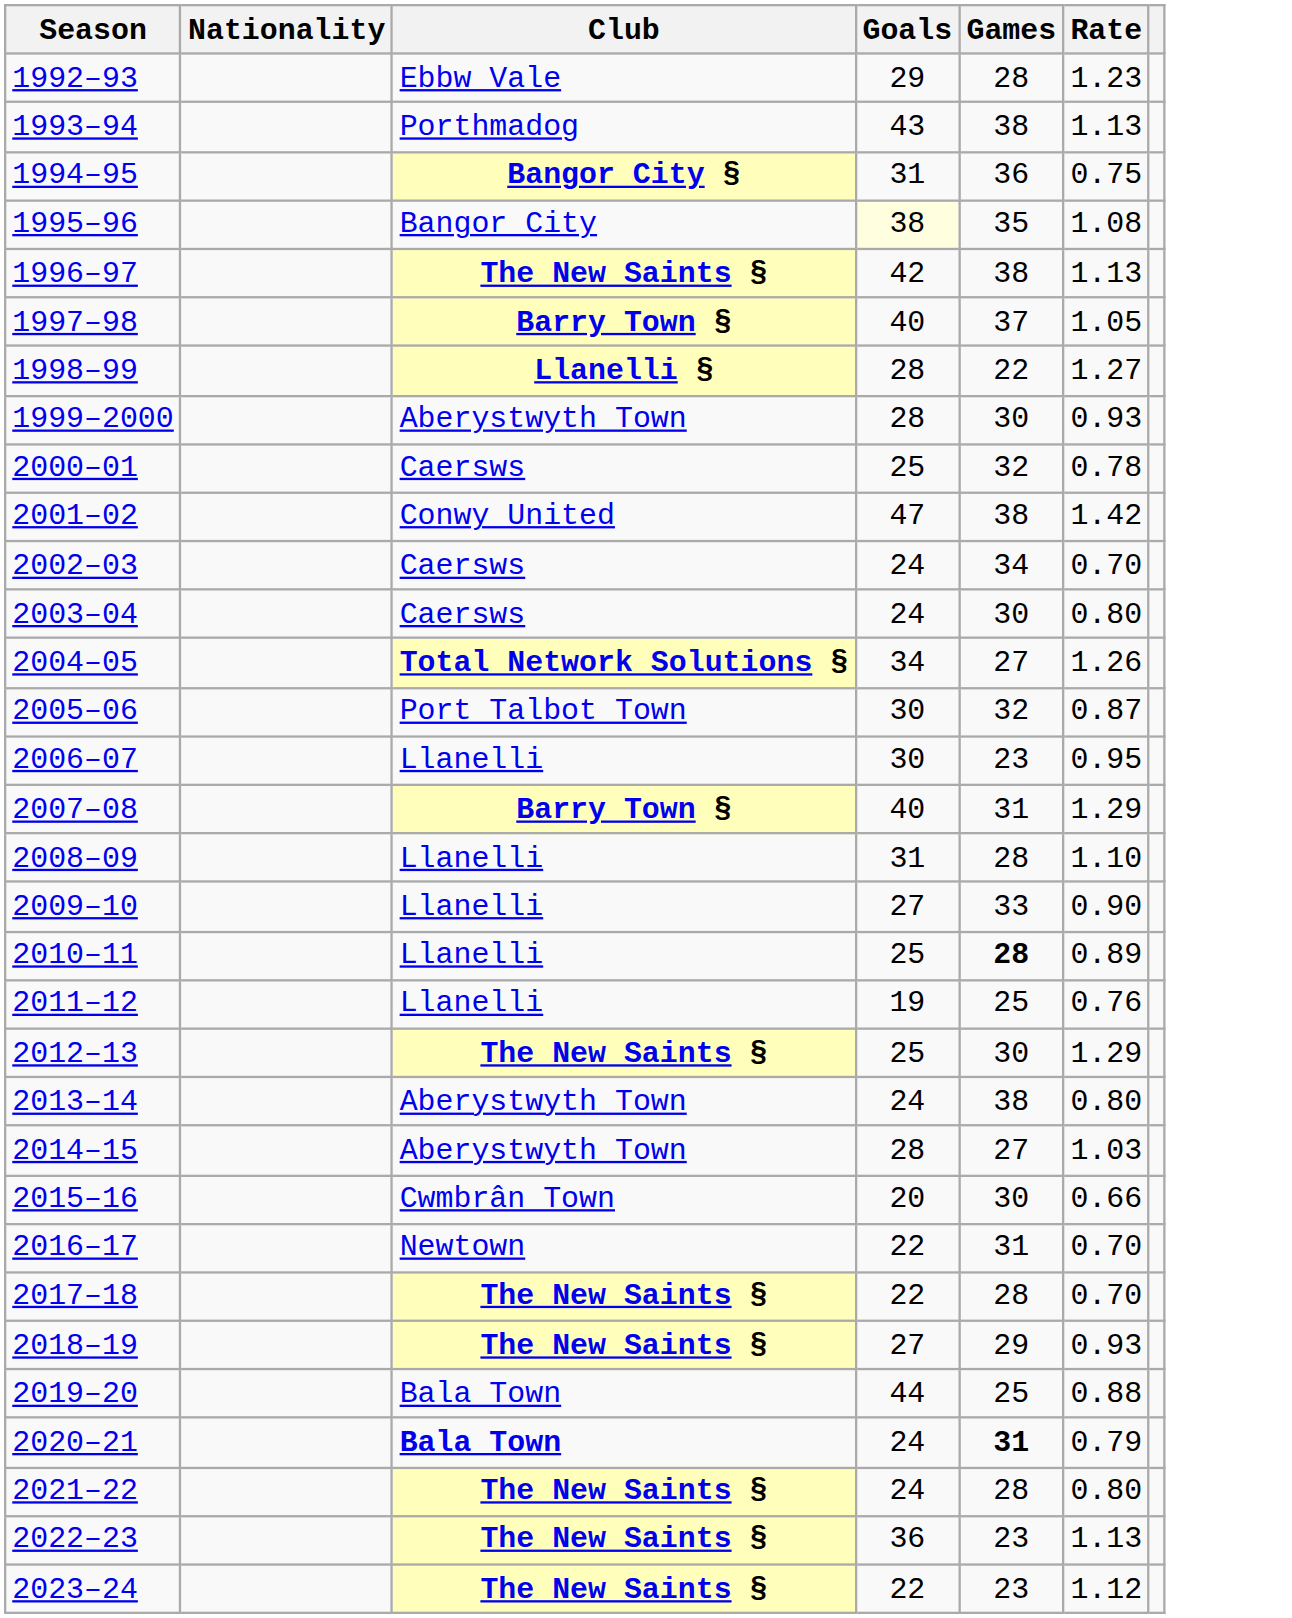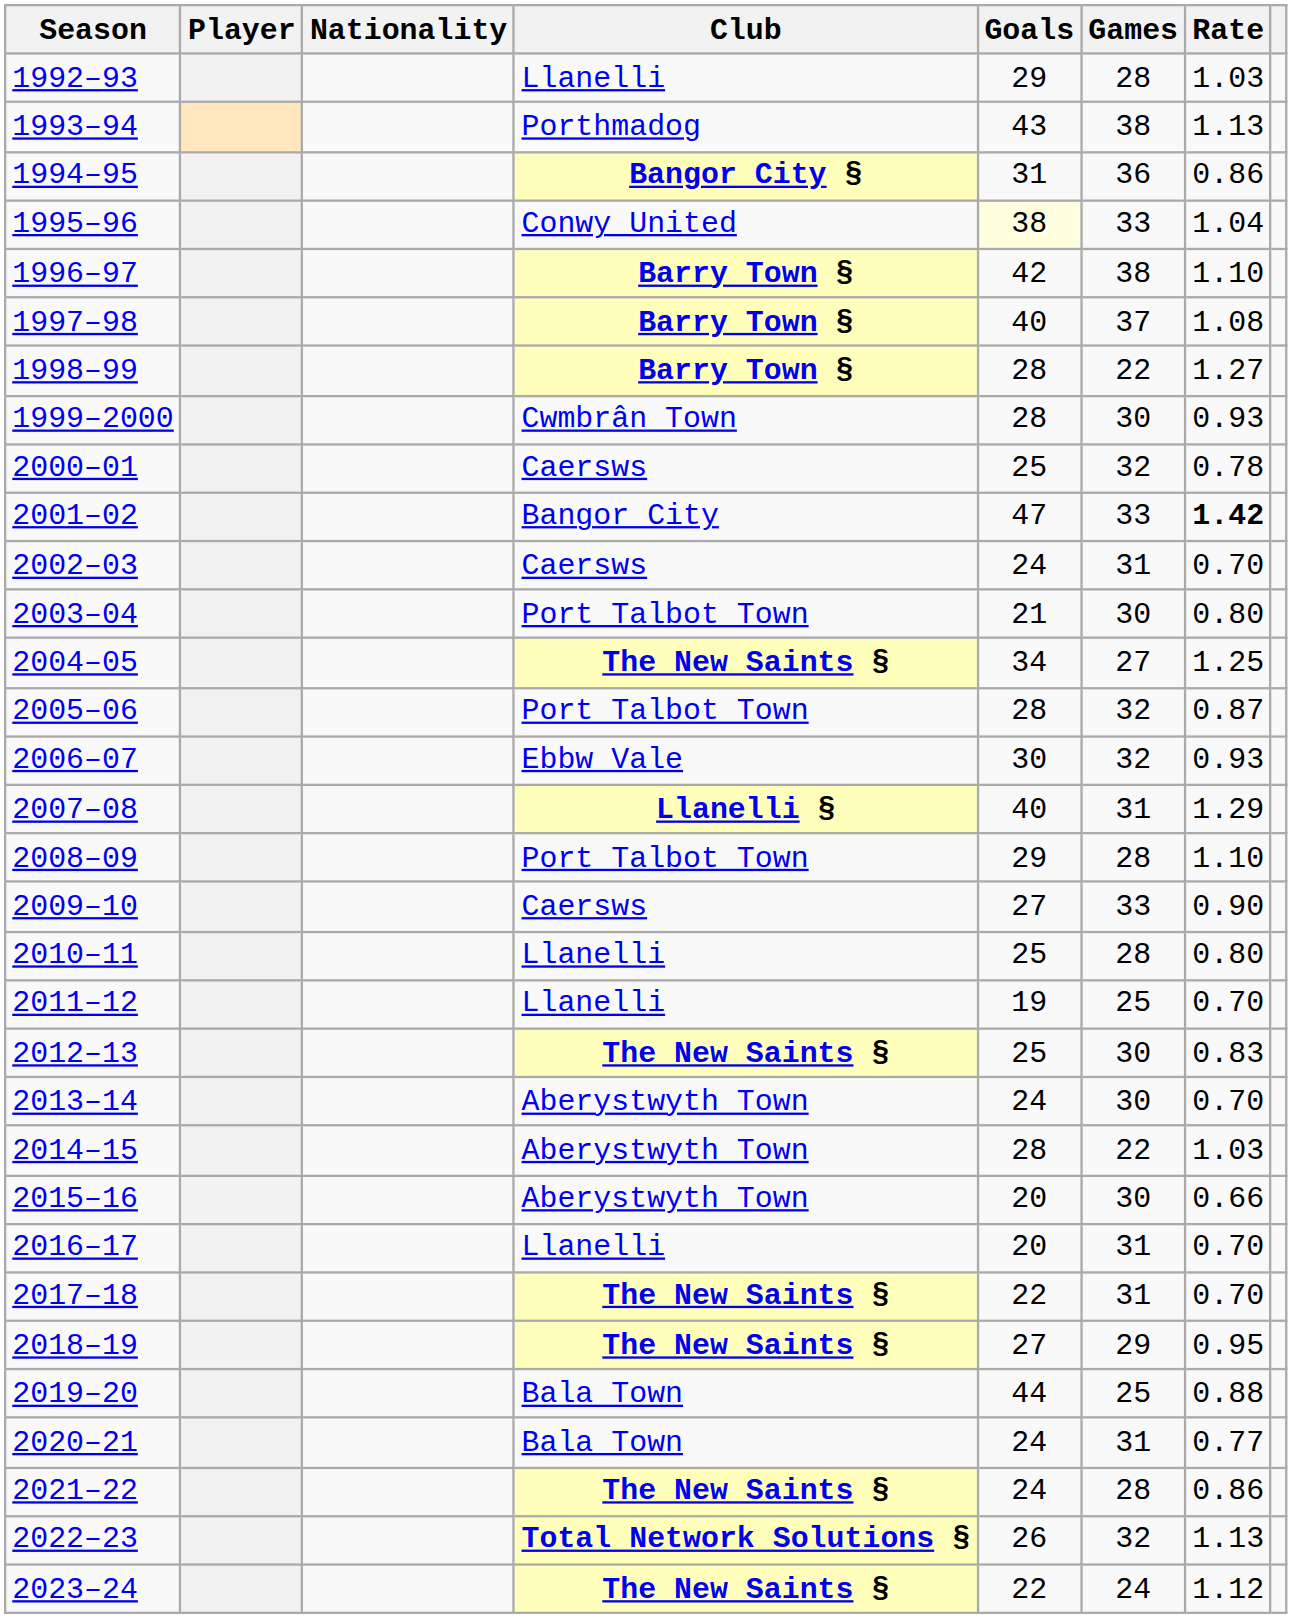 <table class="wikitable sortable plainrowheaders">
 <tr>
 <th scope="col">Season</th>
+<th scope="col">Player</th>
 <th scope="col">Nationality</th>
 <th scope="col">Club</th>
 <th scope="col">Goals</th>
 <th scope="col">Games</th>
 <th scope="col">Rate</th>
 <th scope="col" class="unsortable"></th>
 </tr>
 <tr>
 <td><a href='#'>1992–93</a></td>
+<th scope="row"></th>
 <td></td>
-<td><a href='#'>Ebbw Vale</a></td>
+<td><a href='#'>Llanelli</a></td>
 <td style="text-align:center">29</td>
 <td style="text-align:center">28</td>
-<td style="text-align:center">1.23</td>
+<td style="text-align:center">1.03</td>
 <td style="text-align:center"></td>
 </tr>
 <tr>
 <td><a href='#'>1993–94</a></td>
+<th scope="row" style="background:#FFE6BD"> </th>
 <td></td>
 <td><a href='#'>Porthmadog</a></td>
 <td style="text-align:center">43</td>
 <td style="text-align:center">38</td>
 <td style="text-align:center">1.13</td>
 <td style="text-align:center"></td>
 </tr>
 <tr>
 <td><a href='#'>1994–95</a></td>
+<th scope="row"></th>
 <td></td>
 <th scope="row" style="background:#ffb"><a href='#'>Bangor City</a> §</th>
 <td style="text-align:center">31</td>
 <td style="text-align:center">36</td>
-<td style="text-align:center">0.75</td>
+<td style="text-align:center">0.86</td>
 <td style="text-align:center"></td>
 </tr>
 <tr>
 <td><a href='#'>1995–96</a></td>
+<th scope="row"></th>
 <td></td>
-<td><a href='#'>Bangor City</a></td>
+<td><a href='#'>Conwy United</a></td>
 <td style="background: lightyellow; text-align:center">38</td>
-<td style="text-align:center">35</td>
+<td style="text-align:center">33</td>
+<td style="text-align:center">1.04</td>
+<td style="text-align:center"></td>
+</tr>
+<tr>
+<td><a href='#'>1996–97</a></td>
+<th scope="row"></th>
+<td></td>
+<th scope="row" style="background:#ffb"><a href='#'>Barry Town</a> §</th>
+<td style="text-align:center">42</td>
+<td style="text-align:center">38</td>
+<td style="text-align:center">1.10</td>
+<td style="text-align:center"></td>
+</tr>
+<tr>
+<td><a href='#'>1997–98</a></td>
+<th scope="row"></th>
+<td></td>
+<th scope="row" style="background:#ffb"><a href='#'>Barry Town</a> §</th>
+<td style="text-align:center">40</td>
+<td style="text-align:center">37</td>
 <td style="text-align:center">1.08</td>
 <td style="text-align:center"></td>
 </tr>
 <tr>
-<td><a href='#'>1996–97</a></td>
-<td></td>
-<th scope="row" style="background:#ffb"><a href='#'>The New Saints</a> §</th>
-<td style="text-align:center">42</td>
-<td style="text-align:center">38</td>
-<td style="text-align:center">1.13</td>
-<td style="text-align:center"></td>
-</tr>
-<tr>
-<td><a href='#'>1997–98</a></td>
+<td><a href='#'>1998–99</a></td>
+<th scope="row"></th>
 <td></td>
 <th scope="row" style="background:#ffb"><a href='#'>Barry Town</a> §</th>
-<td style="text-align:center">40</td>
-<td style="text-align:center">37</td>
-<td style="text-align:center">1.05</td>
-<td style="text-align:center"></td>
-</tr>
-<tr>
-<td><a href='#'>1998–99</a></td>
-<td></td>
-<th scope="row" style="background:#ffb"><a href='#'>Llanelli</a> §</th>
 <td style="text-align:center">28</td>
 <td style="text-align:center">22</td>
 <td style="text-align:center">1.27</td>
 <td style="text-align:center"></td>
 </tr>
 <tr>
 <td><a href='#'>1999–2000</a></td>
+<th scope="row"></th>
 <td></td>
-<td><a href='#'>Aberystwyth Town</a></td>
+<td><a href='#'>Cwmbrân Town</a></td>
 <td style="text-align:center">28</td>
 <td style="text-align:center">30</td>
 <td style="text-align:center">0.93</td>
 <td style="text-align:center"></td>
 </tr>
 <tr>
 <td><a href='#'>2000–01</a></td>
+<th scope="row"></th>
 <td></td>
 <td><a href='#'>Caersws</a></td>
 <td style="text-align:center">25</td>
 <td style="text-align:center">32</td>
 <td style="text-align:center">0.78</td>
 <td style="text-align:center"></td>
 </tr>
 <tr>
 <td><a href='#'>2001–02</a></td>
+<th scope="row"></th>
 <td></td>
-<td><a href='#'>Conwy United</a></td>
+<td><a href='#'>Bangor City</a></td>
 <td style="text-align:center">47</td>
-<td style="text-align:center">38</td>
-<td style="text-align:center">1.42</td>
+<td style="text-align:center">33</td>
+<td style="text-align:center"><strong>1.42</strong></td>
 <td style="text-align:center"></td>
 </tr>
 <tr>
 <td><a href='#'>2002–03</a></td>
+<th scope="row"></th>
 <td></td>
 <td><a href='#'>Caersws</a></td>
 <td style="text-align:center">24</td>
-<td style="text-align:center">34</td>
+<td style="text-align:center">31</td>
 <td style="text-align:center">0.70</td>
 <td style="text-align:center"></td>
 </tr>
 <tr>
 <td><a href='#'>2003–04</a></td>
+<th scope="row"></th>
 <td></td>
-<td><a href='#'>Caersws</a></td>
-<td style="text-align:center">24</td>
+<td><a href='#'>Port Talbot Town</a></td>
+<td style="text-align:center">21</td>
 <td style="text-align:center">30</td>
 <td style="text-align:center">0.80</td>
 <td style="text-align:center"></td>
 </tr>
 <tr>
 <td><a href='#'>2004–05</a></td>
+<th scope="row"></th>
 <td></td>
-<th scope="row" style="background:#ffb"><a href='#'>Total Network Solutions</a> §</th>
+<th scope="row" style="background:#ffb"><a href='#'>The New Saints</a> §</th>
 <td style="text-align:center">34</td>
 <td style="text-align:center">27</td>
-<td style="text-align:center">1.26</td>
+<td style="text-align:center">1.25</td>
 <td style="text-align:center"></td>
 </tr>
 <tr>
 <td><a href='#'>2005–06</a></td>
+<th scope="row"></th>
 <td></td>
 <td><a href='#'>Port Talbot Town</a></td>
-<td style="text-align:center">30</td>
+<td style="text-align:center">28</td>
 <td style="text-align:center">32</td>
 <td style="text-align:center">0.87</td>
 <td style="text-align:center"></td>
 </tr>
 <tr>
 <td><a href='#'>2006–07</a></td>
+<th scope="row"></th>
 <td></td>
-<td><a href='#'>Llanelli</a></td>
+<td><a href='#'>Ebbw Vale</a></td>
 <td style="text-align:center">30</td>
-<td style="text-align:center">23</td>
-<td style="text-align:center">0.95</td>
+<td style="text-align:center">32</td>
+<td style="text-align:center">0.93</td>
 <td style="text-align:center"></td>
 </tr>
 <tr>
 <td><a href='#'>2007–08</a></td>
+<th scope="row"></th>
 <td></td>
-<th scope="row" style="background:#ffb"><a href='#'>Barry Town</a> §</th>
+<th scope="row" style="background:#ffb"><a href='#'>Llanelli</a> §</th>
 <td style="text-align:center">40</td>
 <td style="text-align:center">31</td>
 <td style="text-align:center">1.29</td>
 <td style="text-align:center"></td>
 </tr>
 <tr>
 <td><a href='#'>2008–09</a></td>
+<th scope="row"></th>
 <td></td>
-<td><a href='#'>Llanelli</a></td>
-<td style="text-align:center">31</td>
+<td><a href='#'>Port Talbot Town</a></td>
+<td style="text-align:center">29</td>
 <td style="text-align:center">28</td>
 <td style="text-align:center">1.10</td>
 <td style="text-align:center"></td>
 </tr>
 <tr>
 <td><a href='#'>2009–10</a></td>
+<th scope="row"></th>
 <td></td>
-<td><a href='#'>Llanelli</a></td>
+<td><a href='#'>Caersws</a></td>
 <td style="text-align:center">27</td>
 <td style="text-align:center">33</td>
 <td style="text-align:center">0.90</td>
 <td style="text-align:center"></td>
 </tr>
 <tr>
 <td><a href='#'>2010–11</a></td>
+<th scope="row"></th>
 <td></td>
 <td><a href='#'>Llanelli</a></td>
 <td style="text-align:center">25</td>
-<td style="text-align:center"><strong>28</strong></td>
-<td style="text-align:center">0.89</td>
+<td style="text-align:center">28</td>
+<td style="text-align:center">0.80</td>
 <td style="text-align:center"></td>
 </tr>
 <tr>
 <td><a href='#'>2011–12</a></td>
+<th scope="row"></th>
 <td></td>
 <td><a href='#'>Llanelli</a></td>
 <td style="text-align:center">19</td>
 <td style="text-align:center">25</td>
-<td style="text-align:center">0.76</td>
+<td style="text-align:center">0.70</td>
 <td style="text-align:center"></td>
 </tr>
 <tr>
 <td><a href='#'>2012–13</a></td>
+<th scope="row"></th>
 <td></td>
 <th scope="row" style="background:#ffb"><a href='#'>The New Saints</a> §</th>
 <td style="text-align:center">25</td>
 <td style="text-align:center">30</td>
-<td style="text-align:center">1.29</td>
+<td style="text-align:center">0.83</td>
 <td style="text-align:center"></td>
 </tr>
 <tr>
 <td><a href='#'>2013–14</a></td>
+<th scope="row"></th>
 <td></td>
 <td><a href='#'>Aberystwyth Town</a></td>
 <td style="text-align:center">24</td>
-<td style="text-align:center">38</td>
-<td style="text-align:center">0.80</td>
+<td style="text-align:center">30</td>
+<td style="text-align:center">0.70</td>
 <td style="text-align:center"></td>
 </tr>
 <tr>
 <td><a href='#'>2014–15</a></td>
+<th scope="row"></th>
 <td></td>
 <td><a href='#'>Aberystwyth Town</a></td>
 <td style="text-align:center">28</td>
-<td style="text-align:center">27</td>
+<td style="text-align:center">22</td>
 <td style="text-align:center">1.03</td>
 <td style="text-align:center"></td>
 </tr>
 <tr>
 <td><a href='#'>2015–16</a></td>
+<th scope="row"></th>
 <td></td>
-<td><a href='#'>Cwmbrân Town</a></td>
+<td><a href='#'>Aberystwyth Town</a></td>
 <td style="text-align:center">20</td>
 <td style="text-align:center">30</td>
 <td style="text-align:center">0.66</td>
 <td style="text-align:center"></td>
 </tr>
 <tr>
 <td><a href='#'>2016–17</a></td>
+<th scope="row"></th>
 <td></td>
-<td><a href='#'>Newtown</a></td>
+<td><a href='#'>Llanelli</a></td>
+<td style="text-align:center">20</td>
+<td style="text-align:center">31</td>
+<td style="text-align:center">0.70</td>
+<td style="text-align:center"></td>
+</tr>
+<tr>
+<td><a href='#'>2017–18</a></td>
+<th scope="row"></th>
+<td></td>
+<th scope="row" style="background:#ffb"><a href='#'>The New Saints</a> §</th>
 <td style="text-align:center">22</td>
 <td style="text-align:center">31</td>
 <td style="text-align:center">0.70</td>
 <td style="text-align:center"></td>
 </tr>
 <tr>
-<td><a href='#'>2017–18</a></td>
-<td></td>
-<th scope="row" style="background:#ffb"><a href='#'>The New Saints</a> §</th>
-<td style="text-align:center">22</td>
-<td style="text-align:center">28</td>
-<td style="text-align:center">0.70</td>
-<td style="text-align:center"></td>
-</tr>
-<tr>
 <td><a href='#'>2018–19</a></td>
+<th scope="row"></th>
 <td></td>
 <th scope="row" style="background:#ffb"><a href='#'>The New Saints</a> §</th>
 <td style="text-align:center">27</td>
 <td style="text-align:center">29</td>
-<td style="text-align:center">0.93</td>
+<td style="text-align:center">0.95</td>
 <td style="text-align:center"></td>
 </tr>
 <tr>
 <td><a href='#'>2019–20</a></td>
+<th scope="row"></th>
 <td></td>
 <td><a href='#'>Bala Town</a></td>
 <td style="text-align:center">44</td>
 <td style="text-align:center">25</td>
 <td style="text-align:center">0.88</td>
 <td style="text-align:center"></td>
 </tr>
 <tr>
 <td><a href='#'>2020–21</a></td>
+<th scope="row"></th>
 <td></td>
-<td><strong><a href='#'>Bala Town</a></strong></td>
+<td><a href='#'>Bala Town</a></td>
 <td style="text-align:center">24</td>
-<td style="text-align:center"><strong>31</strong></td>
-<td style="text-align:center">0.79</td>
+<td style="text-align:center">31</td>
+<td style="text-align:center">0.77</td>
 <td style="text-align:center"></td>
 </tr>
 <tr>
 <td><a href='#'>2021–22</a></td>
+<th scope="row"></th>
 <td></td>
 <th scope="row" style="background:#ffb"><a href='#'>The New Saints</a> §</th>
 <td style="text-align:center">24</td>
 <td style="text-align:center">28</td>
-<td style="text-align:center">0.80</td>
+<td style="text-align:center">0.86</td>
 <td style="text-align:center"></td>
 </tr>
 <tr>
 <td><a href='#'>2022–23</a></td>
+<th scope="row"></th>
 <td></td>
-<th scope="row" style="background:#ffb"><a href='#'>The New Saints</a> §</th>
-<td style="text-align:center">36</td>
-<td style="text-align:center">23</td>
+<th scope="row" style="background:#ffb"><a href='#'>Total Network Solutions</a> §</th>
+<td style="text-align:center">26</td>
+<td style="text-align:center">32</td>
 <td style="text-align:center">1.13</td>
 <td style="text-align:center"></td>
 </tr>
 <tr>
 <td><a href='#'>2023–24</a></td>
+<th scope="row"></th>
 <td></td>
 <th scope="row" style="background:#ffb"><a href='#'>The New Saints</a> §</th>
 <td style="text-align:center">22</td>
-<td style="text-align:center">23</td>
+<td style="text-align:center">24</td>
 <td style="text-align:center">1.12</td>
 <td style="text-align:center"></td>
 </tr>
 </table>
